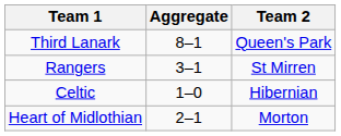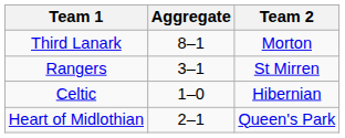 <table class="wikitable" style="text-align: center">
 <tr>
 <th>Team 1</th>
 <th>Aggregate</th>
 <th>Team 2</th>
 </tr>
 <tr>
 <td><a href='#'>Third Lanark</a></td>
 <td>8–1</td>
-<td><a href='#'>Queen's Park</a></td>
+<td><a href='#'>Morton</a></td>
 </tr>
 <tr>
 <td><a href='#'>Rangers</a></td>
 <td>3–1</td>
 <td><a href='#'>St Mirren</a></td>
 </tr>
 <tr>
 <td><a href='#'>Celtic</a></td>
 <td>1–0</td>
 <td><a href='#'>Hibernian</a></td>
 </tr>
 <tr>
 <td><a href='#'>Heart of Midlothian</a></td>
 <td>2–1</td>
-<td><a href='#'>Morton</a></td>
+<td><a href='#'>Queen's Park</a></td>
 </tr>
 </table>
